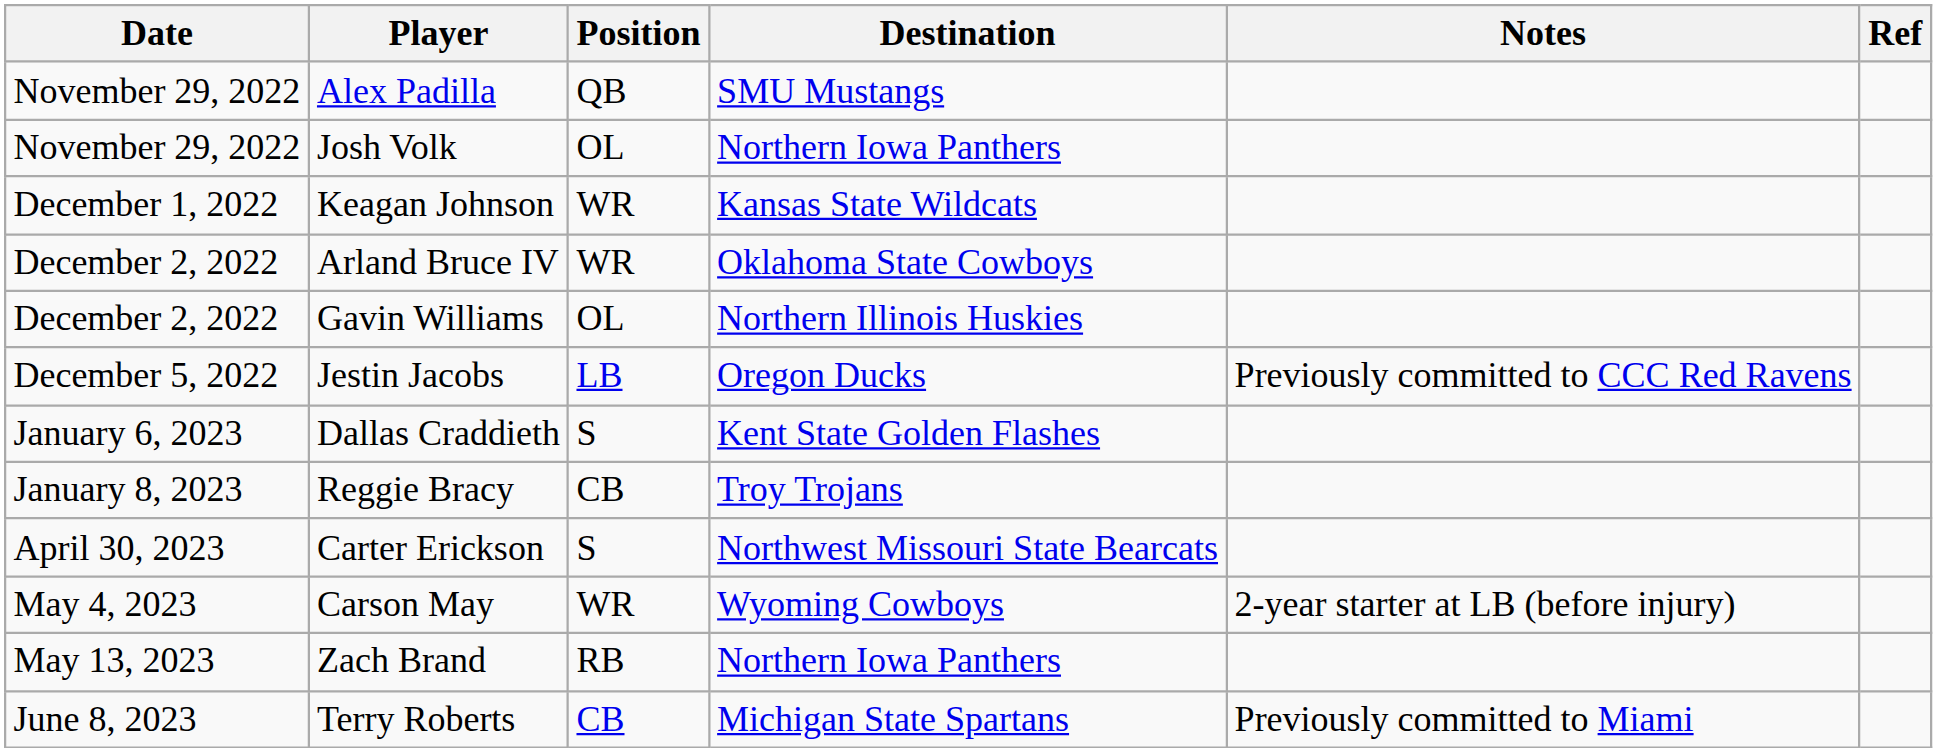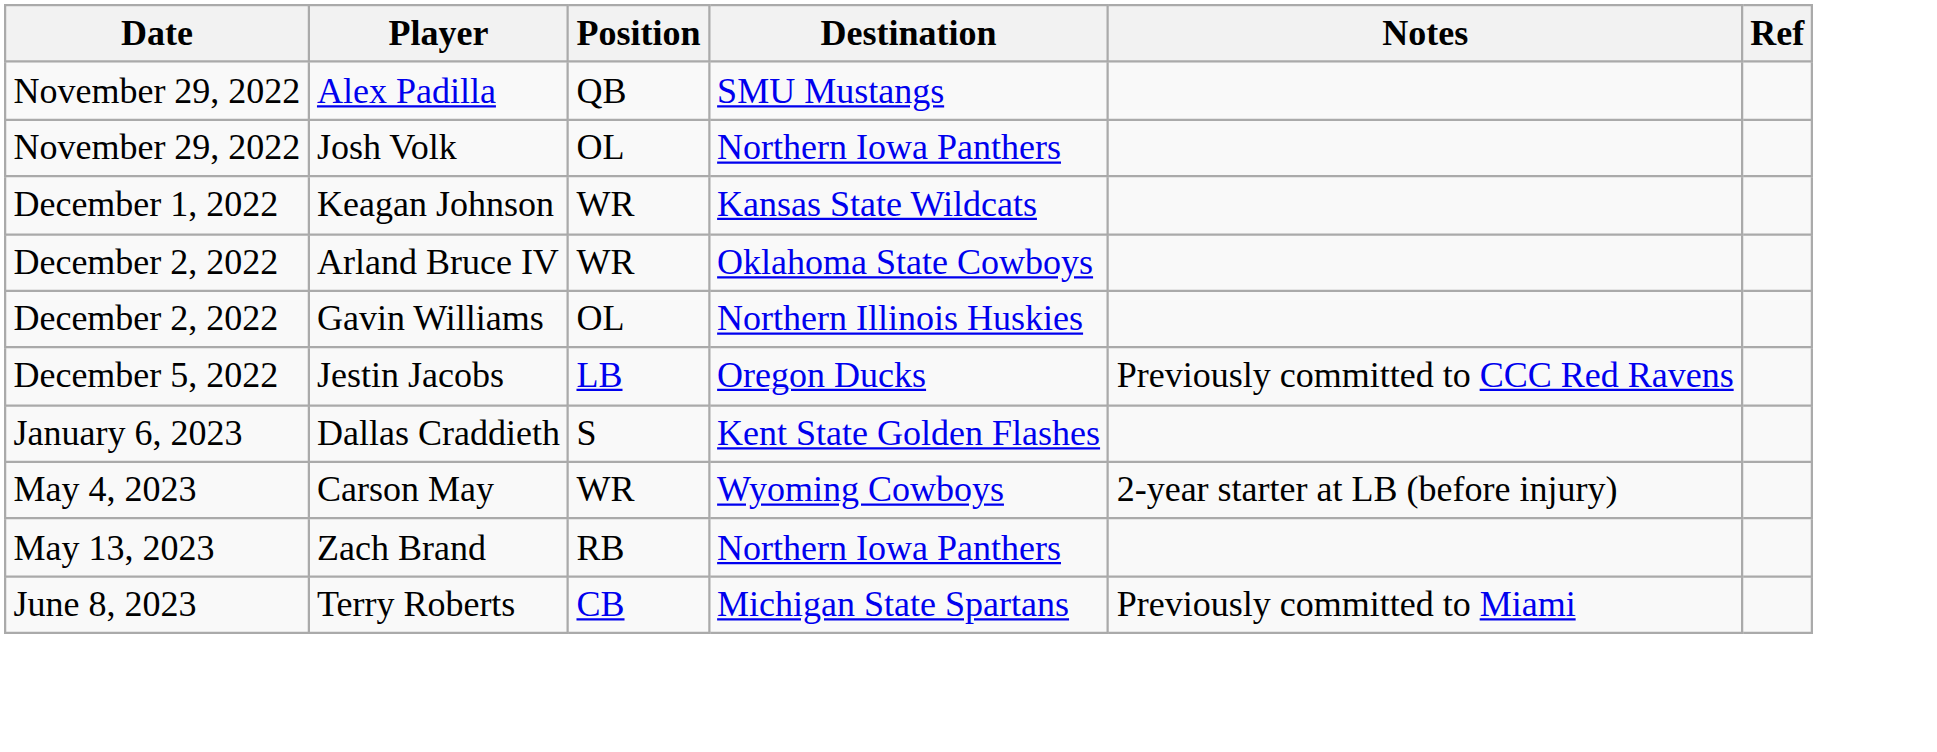 <table class="wikitable">
 <tr>
 <th>Date</th>
 <th>Player</th>
 <th>Position</th>
 <th>Destination</th>
 <th>Notes</th>
 <th>Ref</th>
 </tr>
 <tr>
 <td>November 29, 2022</td>
 <td><a href='#'>Alex Padilla</a></td>
 <td>QB</td>
 <td><a href='#'>SMU Mustangs</a></td>
 <td></td>
 <td></td>
 </tr>
 <tr>
 <td>November 29, 2022</td>
 <td>Josh Volk</td>
 <td>OL</td>
 <td><a href='#'>Northern Iowa Panthers</a></td>
 <td></td>
 <td></td>
 </tr>
 <tr>
 <td>December 1, 2022</td>
 <td>Keagan Johnson</td>
 <td>WR</td>
 <td><a href='#'>Kansas State Wildcats</a></td>
 <td></td>
 <td></td>
 </tr>
 <tr>
 <td>December 2, 2022</td>
 <td>Arland Bruce IV</td>
 <td>WR</td>
 <td><a href='#'>Oklahoma State Cowboys</a></td>
 <td></td>
 <td></td>
 </tr>
 <tr>
 <td>December 2, 2022</td>
 <td>Gavin Williams</td>
 <td>OL</td>
 <td><a href='#'>Northern Illinois Huskies</a></td>
 <td></td>
 <td></td>
 </tr>
 <tr>
 <td>December 5, 2022</td>
 <td>Jestin Jacobs</td>
 <td><a href='#'>LB</a></td>
 <td><a href='#'>Oregon Ducks</a></td>
 <td>Previously committed to <a href='#'>CCC Red Ravens</a></td>
 <td></td>
 </tr>
 <tr>
 <td>January 6, 2023</td>
 <td>Dallas Craddieth</td>
 <td>S</td>
 <td><a href='#'>Kent State Golden Flashes</a></td>
 <td></td>
 <td></td>
 </tr>
 <tr>
-<td>January 8, 2023</td>
-<td>Reggie Bracy</td>
-<td>CB</td>
-<td><a href='#'>Troy Trojans</a></td>
-<td></td>
-<td></td>
-</tr>
-<tr>
-<td>April 30, 2023</td>
-<td>Carter Erickson</td>
-<td>S</td>
-<td><a href='#'>Northwest Missouri State Bearcats</a></td>
-<td></td>
-<td></td>
-</tr>
-<tr>
 <td>May 4, 2023</td>
 <td>Carson May</td>
 <td>WR</td>
 <td><a href='#'>Wyoming Cowboys</a></td>
 <td>2-year starter at LB (before injury)</td>
 <td></td>
 </tr>
 <tr>
 <td>May 13, 2023</td>
 <td>Zach Brand</td>
 <td>RB</td>
 <td><a href='#'>Northern Iowa Panthers</a></td>
 <td></td>
 <td></td>
 </tr>
 <tr>
 <td>June 8, 2023</td>
 <td>Terry Roberts</td>
 <td><a href='#'>CB</a></td>
 <td><a href='#'>Michigan State Spartans</a></td>
 <td>Previously committed to <a href='#'>Miami</a></td>
 <td></td>
 </tr>
 </table>
